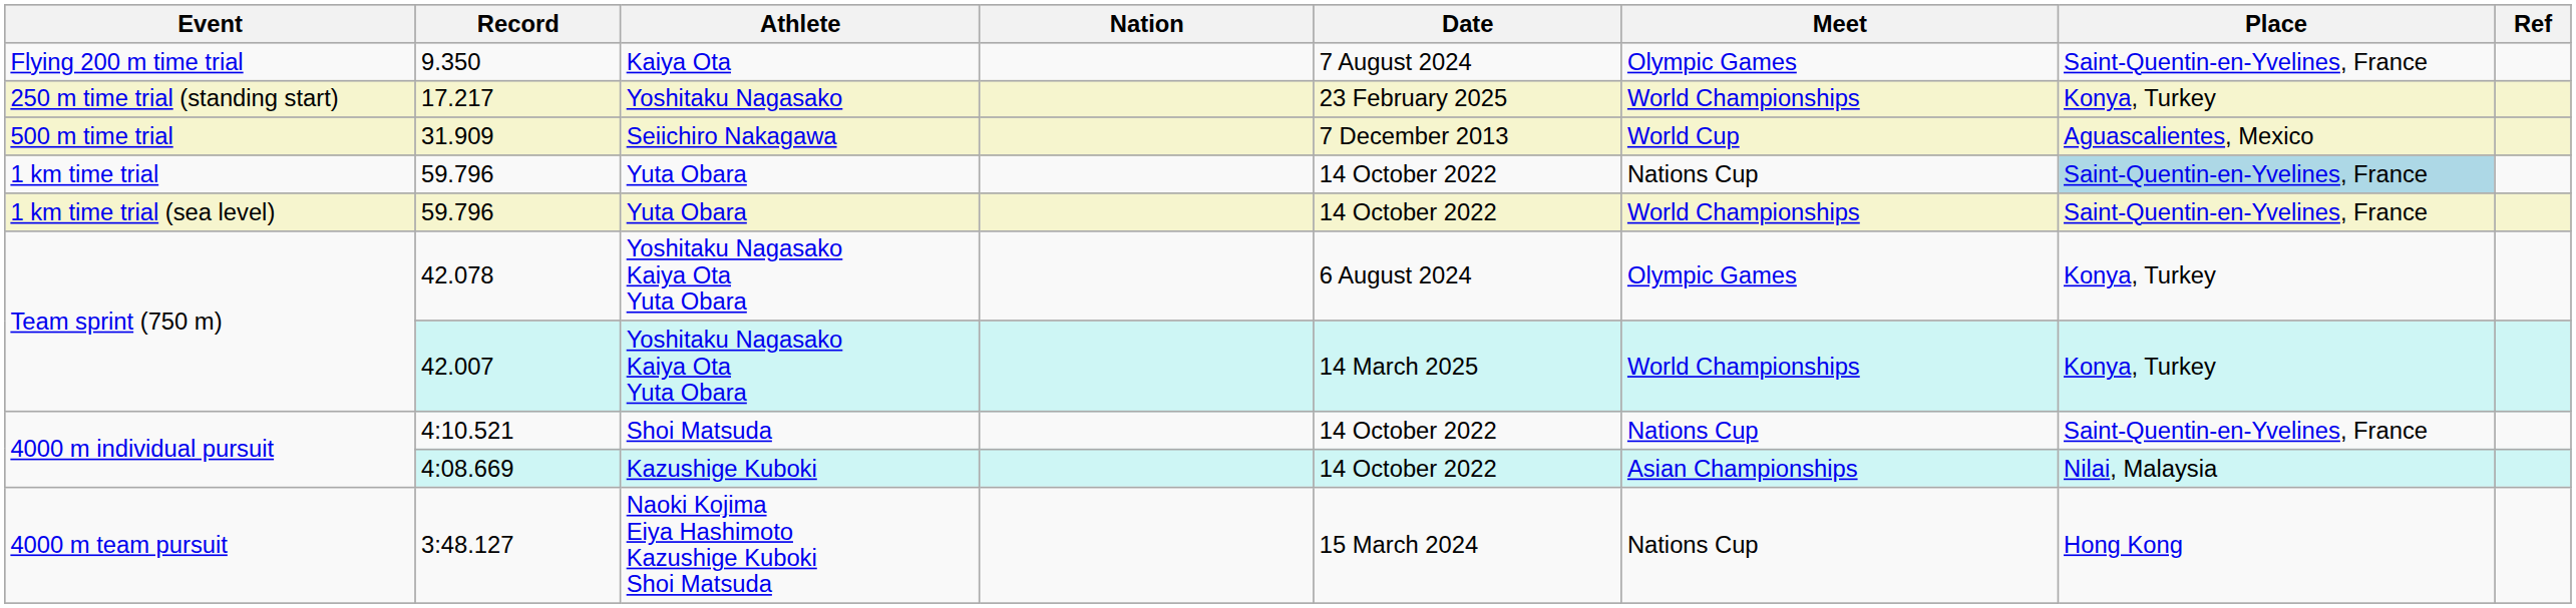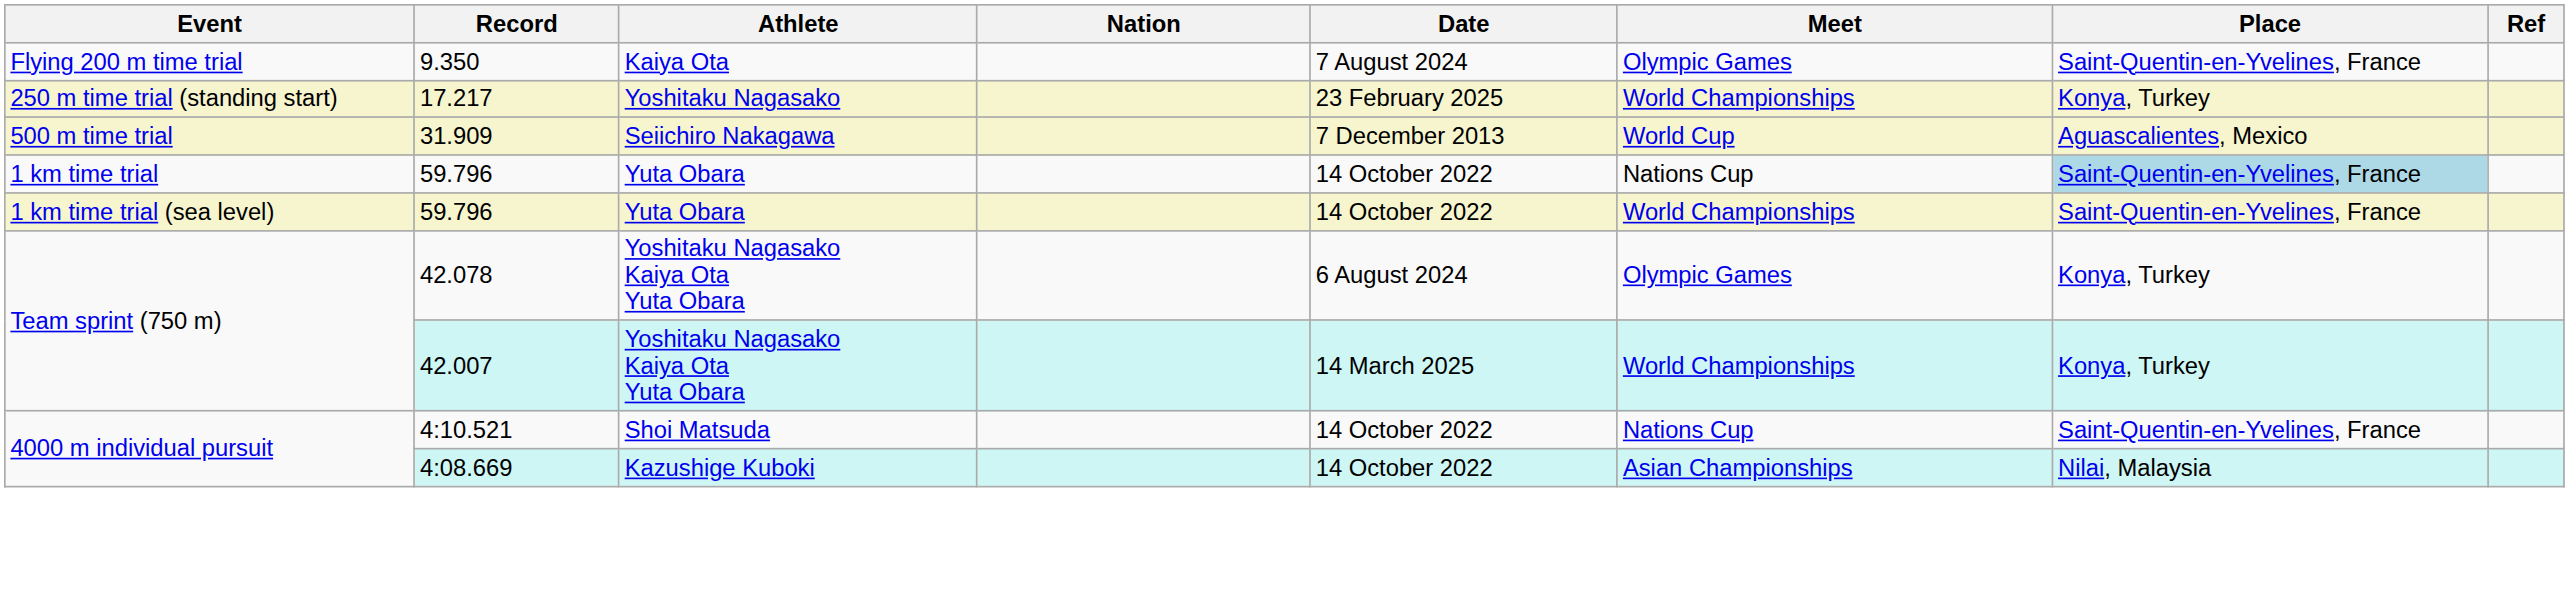 <table class="wikitable" style="font-size:90%; width: 98%;">
 <tr>
 <th width=16%>Event</th>
 <th width=8%>Record</th>
 <th width=14%>Athlete</th>
 <th width=13%>Nation</th>
 <th width=12%>Date</th>
 <th width=17%>Meet</th>
 <th width=17%>Place</th>
 <th width=3%>Ref</th>
 </tr>
 <tr>
 <td><a href='#'>Flying 200 m time trial</a></td>
 <td>9.350</td>
 <td><a href='#'>Kaiya Ota</a></td>
 <td></td>
 <td>7 August 2024</td>
 <td><a href='#'>Olympic Games</a></td>
 <td><a href='#'>Saint-Quentin-en-Yvelines</a>, France</td>
 <td></td>
 </tr>
 <tr style="background:#f6F5CE;">
 <td><a href='#'>250 m time trial</a> (standing start)</td>
 <td>17.217</td>
 <td><a href='#'>Yoshitaku Nagasako</a></td>
 <td></td>
 <td>23 February 2025</td>
 <td><a href='#'>World Championships</a></td>
 <td><a href='#'>Konya</a>, Turkey</td>
 <td></td>
 </tr>
 <tr style="background:#f6F5CE;">
 <td><a href='#'>500 m time trial</a></td>
 <td>31.909</td>
 <td><a href='#'>Seiichiro Nakagawa</a></td>
 <td></td>
 <td>7 December 2013</td>
 <td><a href='#'>World Cup</a></td>
 <td><a href='#'>Aguascalientes</a>, Mexico</td>
 <td></td>
 </tr>
 <tr>
 <td><a href='#'>1 km time trial</a></td>
 <td>59.796</td>
 <td><a href='#'>Yuta Obara</a></td>
 <td></td>
 <td>14 October 2022</td>
 <td>Nations Cup</td>
 <td style="background: lightblue;"><a href='#'>Saint-Quentin-en-Yvelines</a>, France</td>
 <td></td>
 </tr>
 <tr style="background:#f6F5CE;">
 <td><a href='#'>1 km time trial</a> (sea level)</td>
 <td>59.796</td>
 <td><a href='#'>Yuta Obara</a></td>
 <td></td>
 <td>14 October 2022</td>
 <td><a href='#'>World Championships</a></td>
 <td><a href='#'>Saint-Quentin-en-Yvelines</a>, France</td>
 <td></td>
 </tr>
 <tr>
 <td rowspan=2><a href='#'>Team sprint</a> (750 m)</td>
 <td>42.078</td>
 <td><a href='#'>Yoshitaku Nagasako</a><br><a href='#'>Kaiya Ota</a><br><a href='#'>Yuta Obara</a></td>
 <td></td>
 <td>6 August 2024</td>
 <td><a href='#'>Olympic Games</a></td>
 <td><a href='#'>Konya</a>, Turkey</td>
 <td></td>
 </tr>
 <tr bgcolor=#CEF6F5>
 <td>42.007</td>
 <td><a href='#'>Yoshitaku Nagasako</a><br><a href='#'>Kaiya Ota</a><br><a href='#'>Yuta Obara</a></td>
 <td></td>
 <td>14 March 2025</td>
 <td><a href='#'>World Championships</a></td>
 <td><a href='#'>Konya</a>, Turkey</td>
 <td></td>
 </tr>
 <tr>
 <td rowspan=2><a href='#'>4000 m individual pursuit</a></td>
 <td>4:10.521</td>
 <td><a href='#'>Shoi Matsuda</a></td>
 <td></td>
 <td>14 October 2022</td>
 <td><a href='#'>Nations Cup</a></td>
 <td><a href='#'>Saint-Quentin-en-Yvelines</a>, France</td>
 <td></td>
 </tr>
 <tr bgcolor=#CEF6F5>
 <td>4:08.669</td>
 <td><a href='#'>Kazushige Kuboki</a></td>
 <td></td>
 <td>14 October 2022</td>
 <td><a href='#'>Asian Championships</a></td>
 <td><a href='#'>Nilai</a>, Malaysia</td>
 <td></td>
 </tr>
-<tr>
-<td><a href='#'>4000 m team pursuit</a></td>
-<td>3:48.127</td>
-<td><a href='#'>Naoki Kojima</a><br><a href='#'>Eiya Hashimoto</a><br><a href='#'>Kazushige Kuboki</a><br><a href='#'>Shoi Matsuda</a></td>
-<td></td>
-<td>15 March 2024</td>
-<td>Nations Cup</td>
-<td><a href='#'>Hong Kong</a></td>
-<td></td>
-</tr>
 </table>
